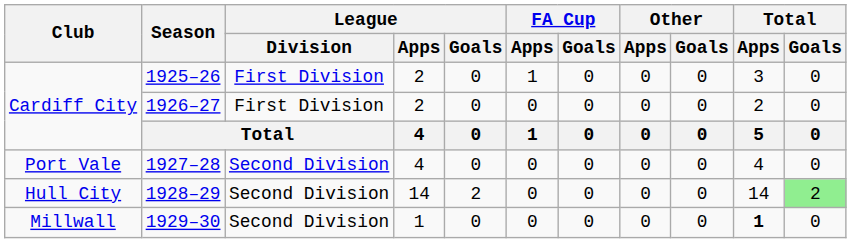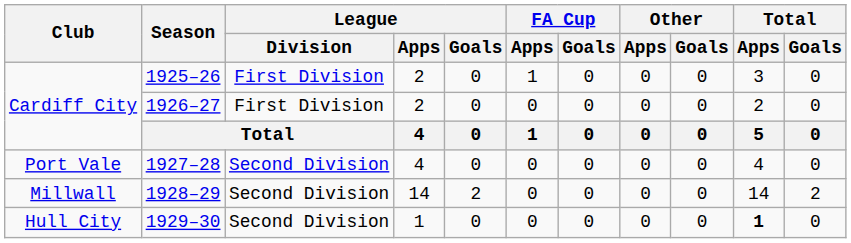 <table class="wikitable" style="text-align:center">
 <tr>
 <th rowspan="2">Club</th>
 <th rowspan="2">Season</th>
 <th colspan="3">League</th>
 <th colspan="2"><a href='#'>FA Cup</a></th>
 <th colspan="2">Other</th>
 <th colspan="2">Total</th>
 </tr>
 <tr>
 <th>Division</th>
 <th>Apps</th>
 <th>Goals</th>
 <th>Apps</th>
 <th>Goals</th>
 <th>Apps</th>
 <th>Goals</th>
 <th>Apps</th>
 <th>Goals</th>
 </tr>
 <tr>
 <td rowspan="3"><a href='#'>Cardiff City</a></td>
 <td><a href='#'>1925–26</a></td>
 <td><a href='#'>First Division</a></td>
 <td>2</td>
 <td>0</td>
 <td>1</td>
 <td>0</td>
 <td>0</td>
 <td>0</td>
 <td>3</td>
 <td>0</td>
 </tr>
 <tr>
 <td><a href='#'>1926–27</a></td>
 <td>First Division</td>
 <td>2</td>
 <td>0</td>
 <td>0</td>
 <td>0</td>
 <td>0</td>
 <td>0</td>
 <td>2</td>
 <td>0</td>
 </tr>
 <tr>
 <th colspan="2">Total</th>
 <th>4</th>
 <th>0</th>
 <th>1</th>
 <th>0</th>
 <th>0</th>
 <th>0</th>
 <th>5</th>
 <th>0</th>
 </tr>
 <tr>
 <td><a href='#'>Port Vale</a></td>
 <td><a href='#'>1927–28</a></td>
 <td><a href='#'>Second Division</a></td>
 <td>4</td>
 <td>0</td>
 <td>0</td>
 <td>0</td>
 <td>0</td>
 <td>0</td>
 <td>4</td>
 <td>0</td>
 </tr>
 <tr>
-<td><a href='#'>Hull City</a></td>
+<td><a href='#'>Millwall</a></td>
 <td><a href='#'>1928–29</a></td>
 <td>Second Division</td>
 <td>14</td>
 <td>2</td>
 <td>0</td>
 <td>0</td>
 <td>0</td>
 <td>0</td>
 <td>14</td>
-<td style="background: lightgreen;">2</td>
+<td>2</td>
 </tr>
 <tr>
-<td><a href='#'>Millwall</a></td>
+<td><a href='#'>Hull City</a></td>
 <td><a href='#'>1929–30</a></td>
 <td>Second Division</td>
 <td>1</td>
 <td>0</td>
 <td>0</td>
 <td>0</td>
 <td>0</td>
 <td>0</td>
 <td><strong>1</strong></td>
 <td>0</td>
 </tr>
 </table>
